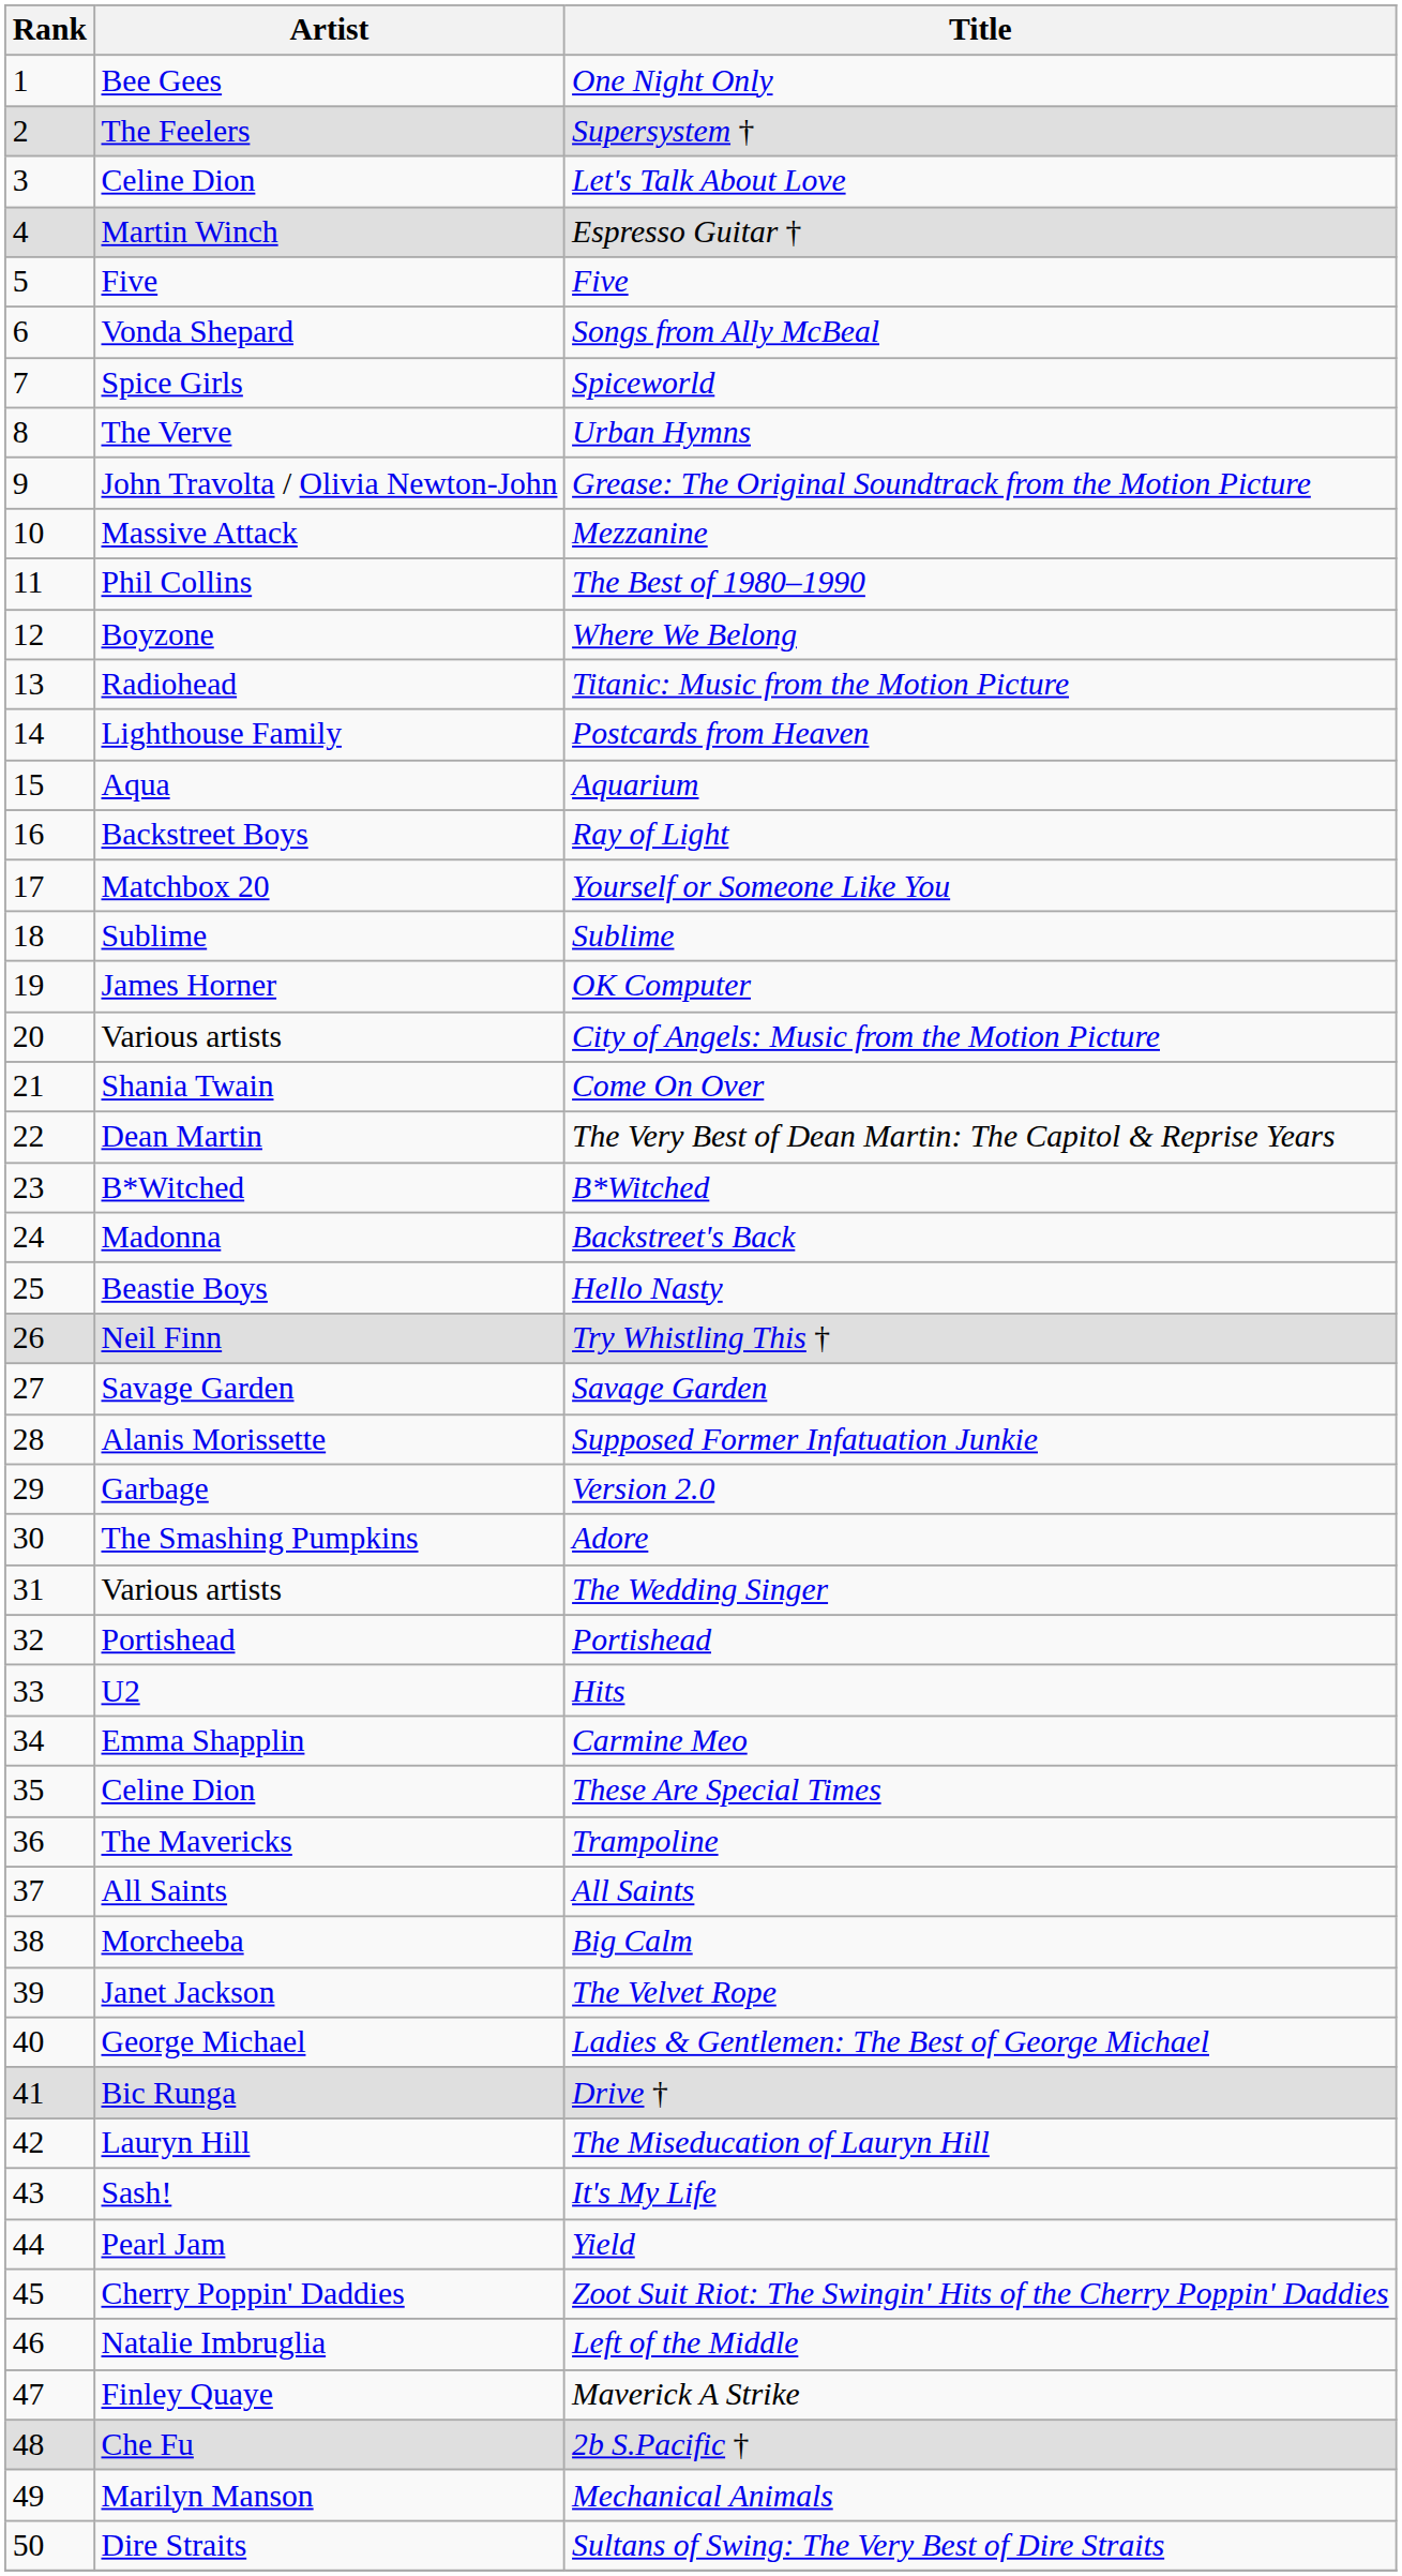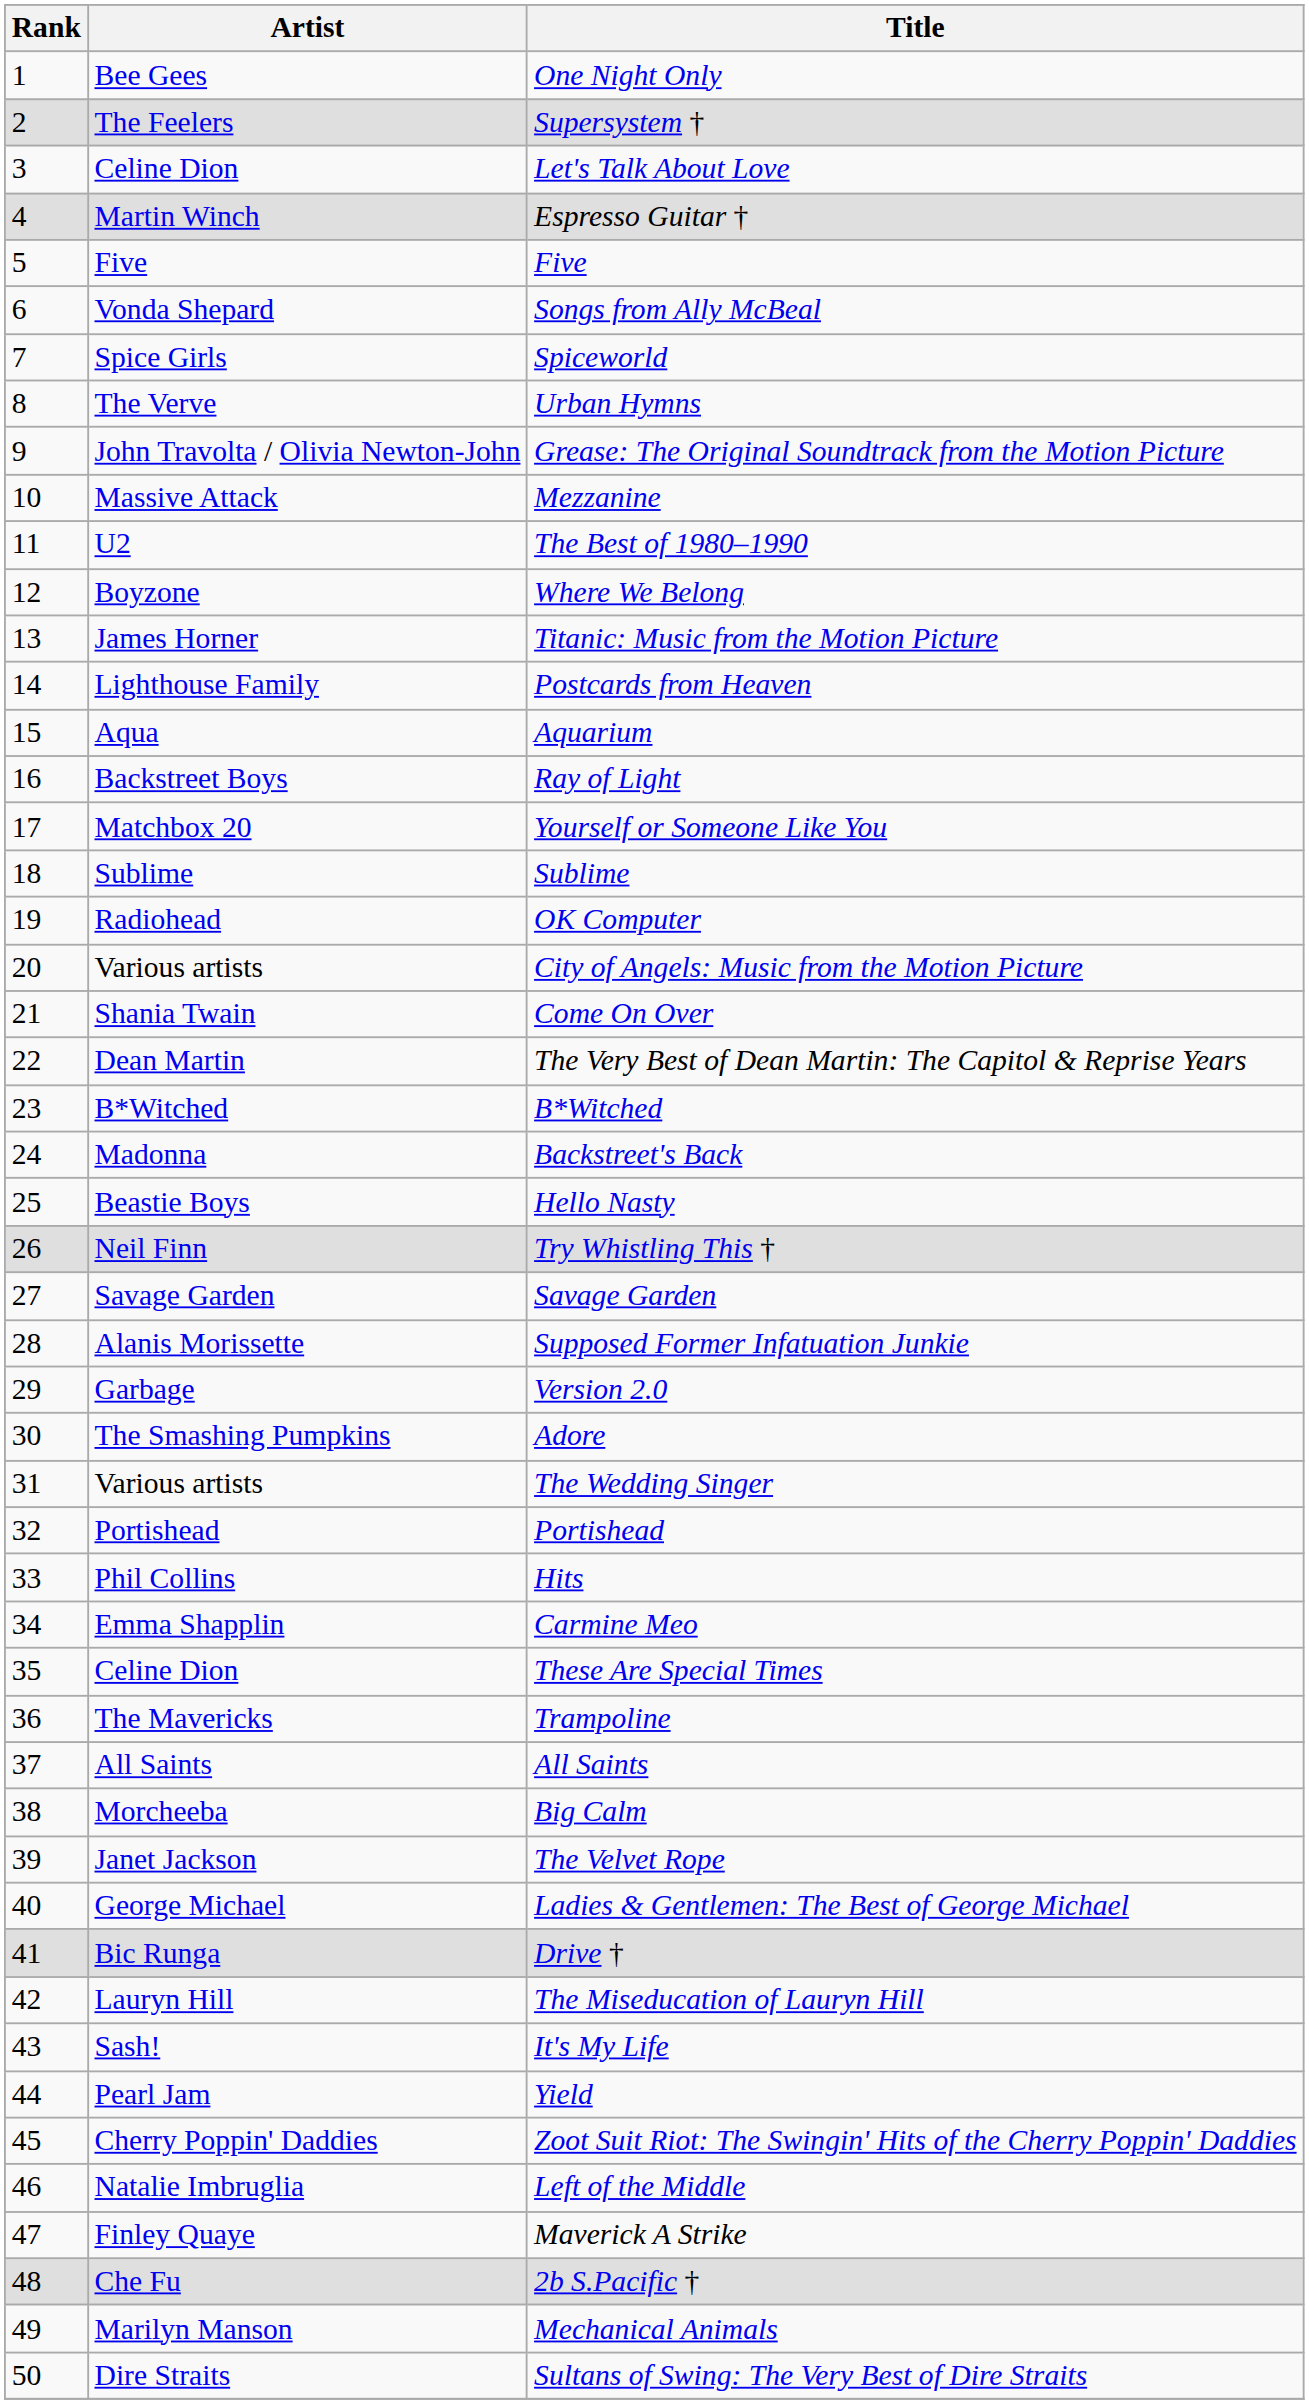 <table class="wikitable sortable">
 <tr>
 <th>Rank</th>
 <th>Artist</th>
 <th>Title</th>
 </tr>
 <tr>
 <td>1</td>
 <td><a href='#'>Bee Gees</a></td>
 <td><em><a href='#'>One Night Only</a></em></td>
 </tr>
 <tr bgcolor="#DFDFDF">
 <td>2</td>
 <td><a href='#'>The Feelers</a></td>
 <td><em><a href='#'>Supersystem</a></em> †</td>
 </tr>
 <tr>
 <td>3</td>
 <td><a href='#'>Celine Dion</a></td>
 <td><em><a href='#'>Let's Talk About Love</a></em></td>
 </tr>
 <tr bgcolor="#DFDFDF">
 <td>4</td>
 <td><a href='#'>Martin Winch</a></td>
 <td><em>Espresso Guitar</em> †</td>
 </tr>
 <tr>
 <td>5</td>
 <td><a href='#'>Five</a></td>
 <td><em><a href='#'>Five</a></em></td>
 </tr>
 <tr>
 <td>6</td>
 <td><a href='#'>Vonda Shepard</a></td>
 <td><em><a href='#'>Songs from Ally McBeal</a></em></td>
 </tr>
 <tr>
 <td>7</td>
 <td><a href='#'>Spice Girls</a></td>
 <td><em><a href='#'>Spiceworld</a></em></td>
 </tr>
 <tr>
 <td>8</td>
 <td><a href='#'>The Verve</a></td>
 <td><em><a href='#'>Urban Hymns</a></em></td>
 </tr>
 <tr>
 <td>9</td>
 <td><a href='#'>John Travolta</a> / <a href='#'>Olivia Newton-John</a></td>
 <td><em><a href='#'>Grease: The Original Soundtrack from the Motion Picture</a></em></td>
 </tr>
 <tr>
 <td>10</td>
 <td><a href='#'>Massive Attack</a></td>
 <td><em><a href='#'>Mezzanine</a></em></td>
 </tr>
 <tr>
 <td>11</td>
-<td><a href='#'>Phil Collins</a></td>
+<td><a href='#'>U2</a></td>
 <td><em><a href='#'>The Best of 1980–1990</a></em></td>
 </tr>
 <tr>
 <td>12</td>
 <td><a href='#'>Boyzone</a></td>
 <td><em><a href='#'>Where We Belong</a></em></td>
 </tr>
 <tr>
 <td>13</td>
-<td><a href='#'>Radiohead</a></td>
+<td><a href='#'>James Horner</a></td>
 <td><em><a href='#'>Titanic: Music from the Motion Picture</a></em></td>
 </tr>
 <tr>
 <td>14</td>
 <td><a href='#'>Lighthouse Family</a></td>
 <td><em><a href='#'>Postcards from Heaven</a></em></td>
 </tr>
 <tr>
 <td>15</td>
 <td><a href='#'>Aqua</a></td>
 <td><em><a href='#'>Aquarium</a></em></td>
 </tr>
 <tr>
 <td>16</td>
 <td><a href='#'>Backstreet Boys</a></td>
 <td><em><a href='#'>Ray of Light</a></em></td>
 </tr>
 <tr>
 <td>17</td>
 <td><a href='#'>Matchbox 20</a></td>
 <td><em><a href='#'>Yourself or Someone Like You</a></em></td>
 </tr>
 <tr>
 <td>18</td>
 <td><a href='#'>Sublime</a></td>
 <td><em><a href='#'>Sublime</a></em></td>
 </tr>
 <tr>
 <td>19</td>
-<td><a href='#'>James Horner</a></td>
+<td><a href='#'>Radiohead</a></td>
 <td><em><a href='#'>OK Computer</a></em></td>
 </tr>
 <tr>
 <td>20</td>
 <td>Various artists</td>
 <td><em><a href='#'>City of Angels: Music from the Motion Picture</a></em></td>
 </tr>
 <tr>
 <td>21</td>
 <td><a href='#'>Shania Twain</a></td>
 <td><em><a href='#'>Come On Over</a></em></td>
 </tr>
 <tr>
 <td>22</td>
 <td><a href='#'>Dean Martin</a></td>
 <td><em>The Very Best of Dean Martin: The Capitol & Reprise Years</em></td>
 </tr>
 <tr>
 <td>23</td>
 <td><a href='#'>B*Witched</a></td>
 <td><em><a href='#'>B*Witched</a></em></td>
 </tr>
 <tr>
 <td>24</td>
 <td><a href='#'>Madonna</a></td>
 <td><em><a href='#'>Backstreet's Back</a></em></td>
 </tr>
 <tr>
 <td>25</td>
 <td><a href='#'>Beastie Boys</a></td>
 <td><em><a href='#'>Hello Nasty</a></em></td>
 </tr>
 <tr bgcolor="#DFDFDF">
 <td>26</td>
 <td><a href='#'>Neil Finn</a></td>
 <td><em><a href='#'>Try Whistling This</a></em> †</td>
 </tr>
 <tr>
 <td>27</td>
 <td><a href='#'>Savage Garden</a></td>
 <td><em><a href='#'>Savage Garden</a></em></td>
 </tr>
 <tr>
 <td>28</td>
 <td><a href='#'>Alanis Morissette</a></td>
 <td><em><a href='#'>Supposed Former Infatuation Junkie</a></em></td>
 </tr>
 <tr>
 <td>29</td>
 <td><a href='#'>Garbage</a></td>
 <td><em><a href='#'>Version 2.0</a></em></td>
 </tr>
 <tr>
 <td>30</td>
 <td><a href='#'>The Smashing Pumpkins</a></td>
 <td><em><a href='#'>Adore</a></em></td>
 </tr>
 <tr>
 <td>31</td>
 <td>Various artists</td>
 <td><em><a href='#'>The Wedding Singer</a></em></td>
 </tr>
 <tr>
 <td>32</td>
 <td><a href='#'>Portishead</a></td>
 <td><em><a href='#'>Portishead</a></em></td>
 </tr>
 <tr>
 <td>33</td>
-<td><a href='#'>U2</a></td>
+<td><a href='#'>Phil Collins</a></td>
 <td><em><a href='#'>Hits</a></em></td>
 </tr>
 <tr>
 <td>34</td>
 <td><a href='#'>Emma Shapplin</a></td>
 <td><em><a href='#'>Carmine Meo</a></em></td>
 </tr>
 <tr>
 <td>35</td>
 <td><a href='#'>Celine Dion</a></td>
 <td><em><a href='#'>These Are Special Times</a></em></td>
 </tr>
 <tr>
 <td>36</td>
 <td><a href='#'>The Mavericks</a></td>
 <td><em><a href='#'>Trampoline</a></em></td>
 </tr>
 <tr>
 <td>37</td>
 <td><a href='#'>All Saints</a></td>
 <td><em><a href='#'>All Saints</a></em></td>
 </tr>
 <tr>
 <td>38</td>
 <td><a href='#'>Morcheeba</a></td>
 <td><em><a href='#'>Big Calm</a></em></td>
 </tr>
 <tr>
 <td>39</td>
 <td><a href='#'>Janet Jackson</a></td>
 <td><em><a href='#'>The Velvet Rope</a></em></td>
 </tr>
 <tr>
 <td>40</td>
 <td><a href='#'>George Michael</a></td>
 <td><em><a href='#'>Ladies & Gentlemen: The Best of George Michael</a></em></td>
 </tr>
 <tr bgcolor="#DFDFDF">
 <td>41</td>
 <td><a href='#'>Bic Runga</a></td>
 <td><em><a href='#'>Drive</a></em> †</td>
 </tr>
 <tr>
 <td>42</td>
 <td><a href='#'>Lauryn Hill</a></td>
 <td><em><a href='#'>The Miseducation of Lauryn Hill</a></em></td>
 </tr>
 <tr>
 <td>43</td>
 <td><a href='#'>Sash!</a></td>
 <td><em><a href='#'>It's My Life</a></em></td>
 </tr>
 <tr>
 <td>44</td>
 <td><a href='#'>Pearl Jam</a></td>
 <td><em><a href='#'>Yield</a></em></td>
 </tr>
 <tr>
 <td>45</td>
 <td><a href='#'>Cherry Poppin' Daddies</a></td>
 <td><em><a href='#'>Zoot Suit Riot: The Swingin' Hits of the Cherry Poppin' Daddies</a></em></td>
 </tr>
 <tr>
 <td>46</td>
 <td><a href='#'>Natalie Imbruglia</a></td>
 <td><em><a href='#'>Left of the Middle</a></em></td>
 </tr>
 <tr>
 <td>47</td>
 <td><a href='#'>Finley Quaye</a></td>
 <td><em>Maverick A Strike</em></td>
 </tr>
 <tr bgcolor="#DFDFDF">
 <td>48</td>
 <td><a href='#'>Che Fu</a></td>
 <td><em><a href='#'>2b S.Pacific</a></em> †</td>
 </tr>
 <tr>
 <td>49</td>
 <td><a href='#'>Marilyn Manson</a></td>
 <td><em><a href='#'>Mechanical Animals</a></em></td>
 </tr>
 <tr>
 <td>50</td>
 <td><a href='#'>Dire Straits</a></td>
 <td><em><a href='#'>Sultans of Swing: The Very Best of Dire Straits</a></em></td>
 </tr>
 <tr>
 </tr>
 </table>
